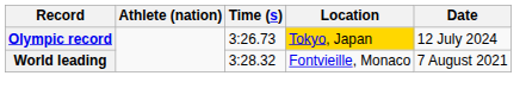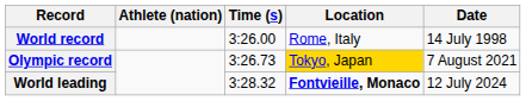 <table class="wikitable">
 <tr>
 <th scope="col">Record</th>
 <th scope="col">Athlete (nation)</th>
 <th scope="col">Time (<a href='#'>s</a>)</th>
 <th scope="col">Location</th>
 <th scope="col">Date</th>
 </tr>
 <tr>
+<th scope="row"><a href='#'>World record</a></th>
+<td></td>
+<td>3:26.00</td>
+<td><a href='#'>Rome</a>, Italy</td>
+<td>14 July 1998</td>
+</tr>
+<tr>
 <th scope="row"><a href='#'>Olympic record</a></th>
 <td rowspan="2"></td>
 <td>3:26.73</td>
 <td style="background: gold;"><a href='#'>Tokyo</a>, Japan</td>
-<td>12 July 2024</td>
+<td>7 August 2021</td>
 </tr>
 <tr>
 <th scope="row">World leading</th>
 <td>3:28.32</td>
-<td><a href='#'>Fontvieille</a>, Monaco</td>
-<td>7 August 2021</td>
+<td><strong><a href='#'>Fontvieille</a>, Monaco</strong></td>
+<td>12 July 2024</td>
 </tr>
 </table>
